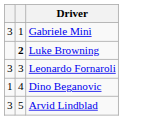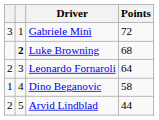 <table class="wikitable" style="font-size: 85%;">
 <tr>
 <th></th>
 <th></th>
 <th>Driver</th>
+<th>Points</th>
 </tr>
 <tr>
 <td align="left"> 3</td>
 <td align="center">1</td>
 <td> <a href='#'>Gabriele Minì</a></td>
+<td>72</td>
 </tr>
 <tr>
 <td align="left"></td>
 <td align="center"><strong>2</strong></td>
 <td> <a href='#'>Luke Browning</a></td>
+<td>68</td>
 </tr>
 <tr>
-<td align="left"> 3</td>
+<td align="left"> 2</td>
 <td align="center">3</td>
 <td> <a href='#'>Leonardo Fornaroli</a></td>
+<td>64</td>
 </tr>
 <tr>
 <td align="left"> 1</td>
 <td align="center">4</td>
 <td> <a href='#'>Dino Beganovic</a></td>
+<td>58</td>
 </tr>
 <tr>
-<td align="left"> 3</td>
+<td align="left"> 2</td>
 <td align="center">5</td>
 <td> <a href='#'>Arvid Lindblad</a></td>
+<td>44</td>
 </tr>
 </table>
